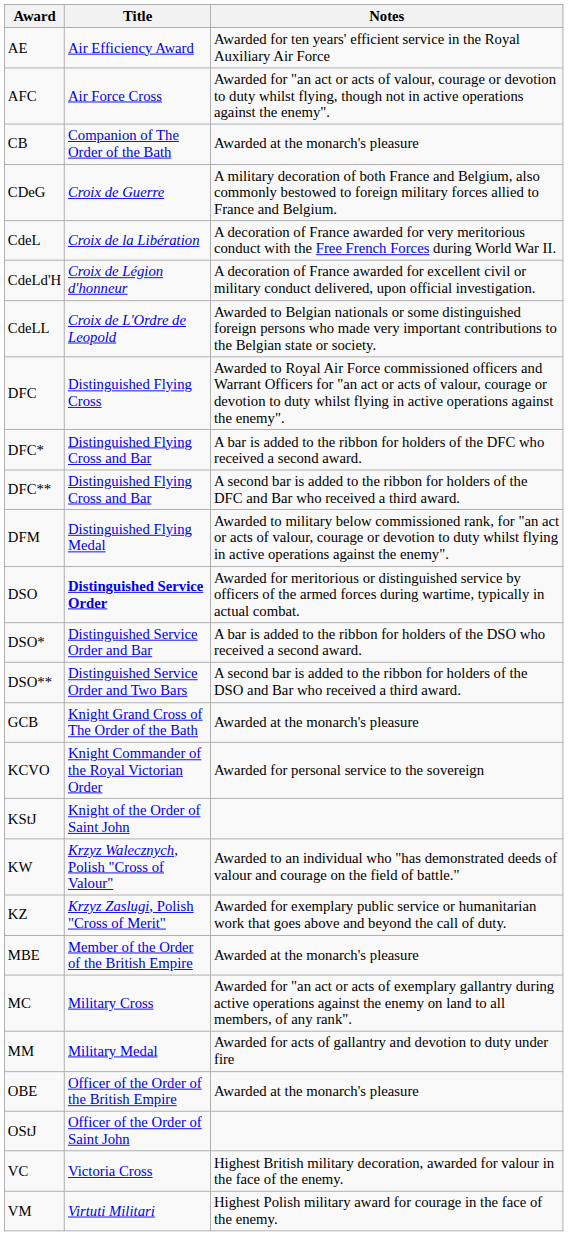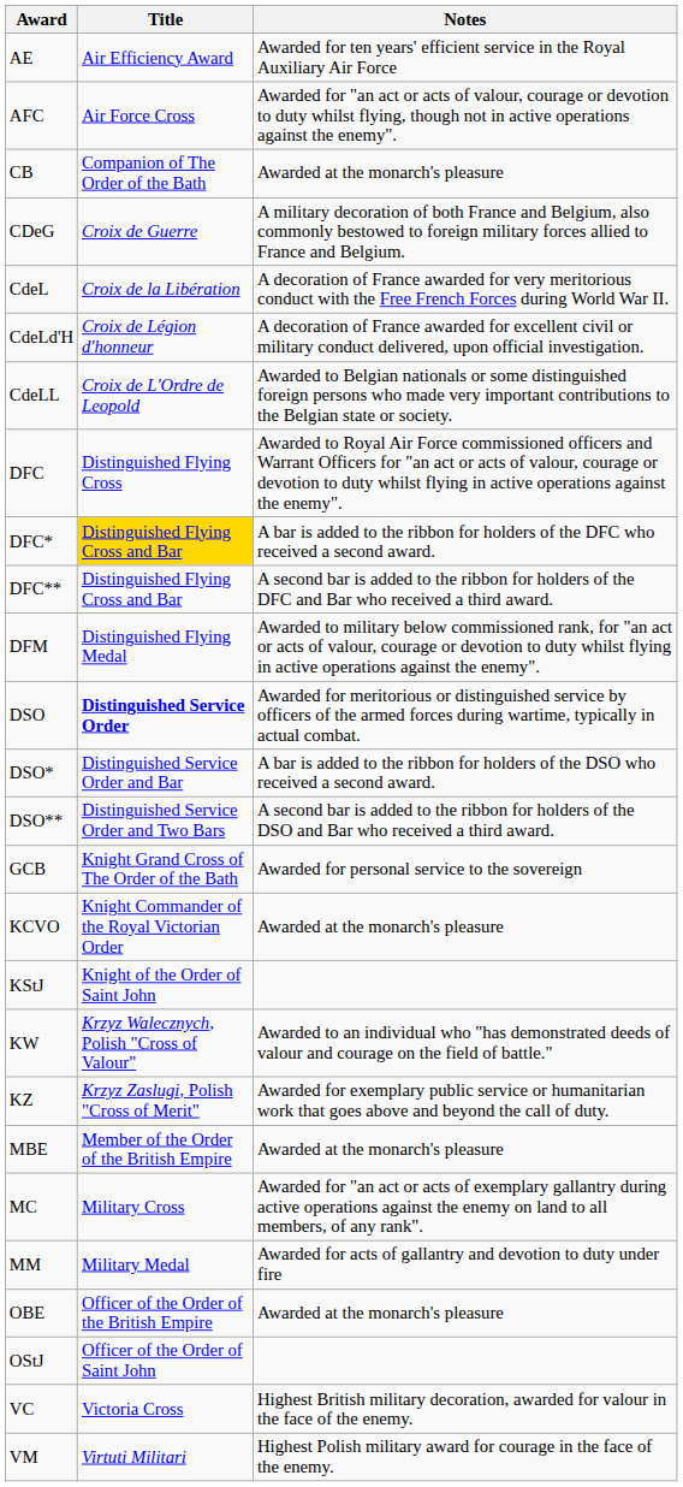 <table class="wikitable">
 <tr>
 <th>Award</th>
 <th>Title</th>
 <th>Notes</th>
 </tr>
 <tr>
 <td>AE</td>
 <td><a href='#'>Air Efficiency Award</a></td>
 <td>Awarded for ten years' efficient service in the Royal Auxiliary Air Force</td>
 </tr>
 <tr>
 <td>AFC</td>
 <td><a href='#'>Air Force Cross</a></td>
 <td>Awarded for "an act or acts of valour, courage or devotion to duty whilst flying, though not in active operations against the enemy".</td>
 </tr>
 <tr>
 <td>CB</td>
 <td><a href='#'>Companion of The Order of the Bath</a></td>
 <td>Awarded at the monarch's pleasure</td>
 </tr>
 <tr>
 <td>CDeG</td>
 <td><em><a href='#'>Croix de Guerre</a></em></td>
 <td>A military decoration of both France and Belgium, also commonly bestowed to foreign military forces allied to France and Belgium.</td>
 </tr>
 <tr>
 <td>CdeL</td>
 <td><a href='#'><em>Croix de la Libération</em></a></td>
 <td>A decoration of France awarded for very meritorious conduct with the <a href='#'>Free French Forces</a> during World War II.</td>
 </tr>
 <tr>
 <td>CdeLd'H</td>
 <td><a href='#'><em>Croix de Légion d'honneur</em></a></td>
 <td>A decoration of France awarded for excellent civil or military conduct delivered, upon official investigation.</td>
 </tr>
 <tr>
 <td>CdeLL</td>
 <td><a href='#'><em>Croix de L'Ordre de Leopold</em></a></td>
 <td>Awarded to Belgian nationals or some distinguished foreign persons who made very important contributions to the Belgian state or society.</td>
 </tr>
 <tr>
 <td>DFC</td>
 <td><a href='#'>Distinguished Flying Cross</a></td>
 <td>Awarded to Royal Air Force commissioned officers and Warrant Officers for "an act or acts of valour, courage or devotion to duty whilst flying in active operations against the enemy".</td>
 </tr>
 <tr>
 <td>DFC*</td>
-<td><a href='#'>Distinguished Flying Cross and Bar</a></td>
+<td style="background: gold;"><a href='#'>Distinguished Flying Cross and Bar</a></td>
 <td>A bar is added to the ribbon for holders of the DFC who received a second award.</td>
 </tr>
 <tr>
 <td>DFC**</td>
 <td><a href='#'>Distinguished Flying Cross and Bar</a></td>
 <td>A second bar is added to the ribbon for holders of the DFC and Bar who received a third award.</td>
 </tr>
 <tr>
 <td>DFM</td>
 <td><a href='#'>Distinguished Flying Medal</a></td>
 <td>Awarded to military below commissioned rank, for "an act or acts of valour, courage or devotion to duty whilst flying in active operations against the enemy".</td>
 </tr>
 <tr>
 <td>DSO</td>
 <td><strong><a href='#'>Distinguished Service Order</a></strong></td>
 <td>Awarded for meritorious or distinguished service by officers of the armed forces during wartime, typically in actual combat.</td>
 </tr>
 <tr>
 <td>DSO*</td>
 <td><a href='#'>Distinguished Service Order and Bar</a></td>
 <td>A bar is added to the ribbon for holders of the DSO who received a second award.</td>
 </tr>
 <tr>
 <td>DSO**</td>
 <td><a href='#'>Distinguished Service Order and Two Bars</a></td>
 <td>A second bar is added to the ribbon for holders of the DSO and Bar who received a third award.</td>
 </tr>
 <tr>
 <td>GCB</td>
 <td><a href='#'>Knight Grand Cross of The Order of the Bath</a></td>
-<td>Awarded at the monarch's pleasure</td>
+<td>Awarded for personal service to the sovereign</td>
 </tr>
 <tr>
 <td>KCVO</td>
 <td><a href='#'>Knight Commander of the Royal Victorian Order</a></td>
-<td>Awarded for personal service to the sovereign</td>
+<td>Awarded at the monarch's pleasure</td>
 </tr>
 <tr>
 <td>KStJ</td>
 <td><a href='#'>Knight of the Order of Saint John</a></td>
 <td></td>
 </tr>
 <tr>
 <td>KW</td>
 <td><a href='#'><em>Krzyz Walecznych</em>, Polish "Cross of Valour"</a></td>
 <td>Awarded to an individual who "has demonstrated deeds of valour and courage on the field of battle."</td>
 </tr>
 <tr>
 <td>KZ</td>
 <td><a href='#'><em>Krzyz Zaslugi</em>, Polish "Cross of Merit"</a></td>
 <td>Awarded for exemplary public service or humanitarian work that goes above and beyond the call of duty.</td>
 </tr>
 <tr>
 <td>MBE</td>
 <td><a href='#'>Member of the Order of the British Empire</a></td>
 <td>Awarded at the monarch's pleasure</td>
 </tr>
 <tr>
 <td>MC</td>
 <td><a href='#'>Military Cross</a></td>
 <td>Awarded for "an act or acts of exemplary gallantry during active operations against the enemy on land to all members, of any rank".</td>
 </tr>
 <tr>
 <td>MM</td>
 <td><a href='#'>Military Medal</a></td>
 <td>Awarded for acts of gallantry and devotion to duty under fire</td>
 </tr>
 <tr>
 <td>OBE</td>
 <td><a href='#'>Officer of the Order of the British Empire</a></td>
 <td>Awarded at the monarch's pleasure</td>
 </tr>
 <tr>
 <td>OStJ</td>
 <td><a href='#'>Officer of the Order of Saint John</a></td>
 <td></td>
 </tr>
 <tr>
 <td>VC</td>
 <td><a href='#'>Victoria Cross</a></td>
 <td>Highest British military decoration, awarded for valour in the face of the enemy.</td>
 </tr>
 <tr>
 <td>VM</td>
 <td><em><a href='#'>Virtuti Militari</a></em></td>
 <td>Highest Polish military award for courage in the face of the enemy.</td>
 </tr>
 </table>
